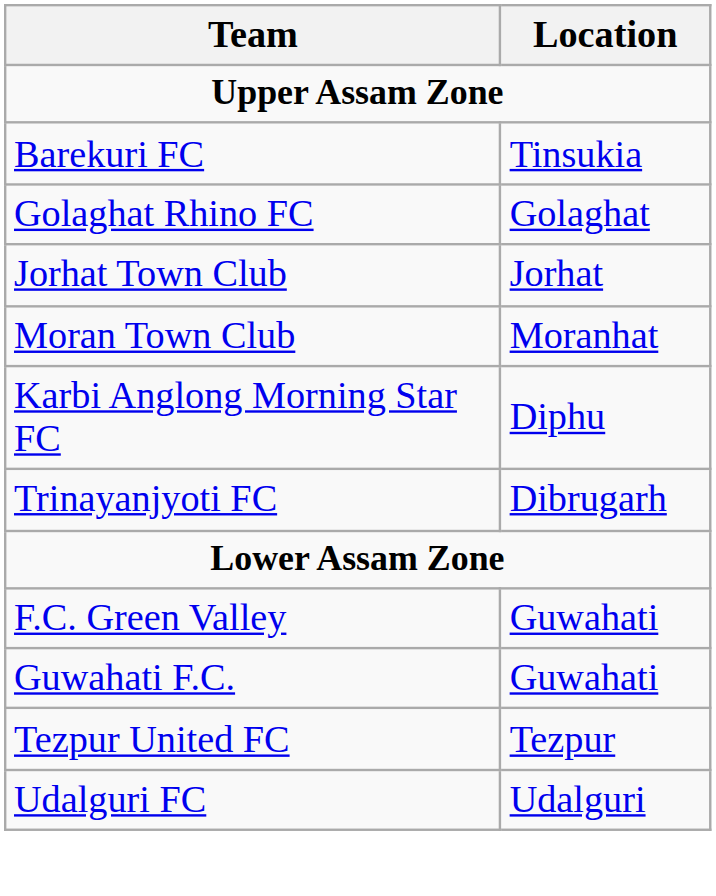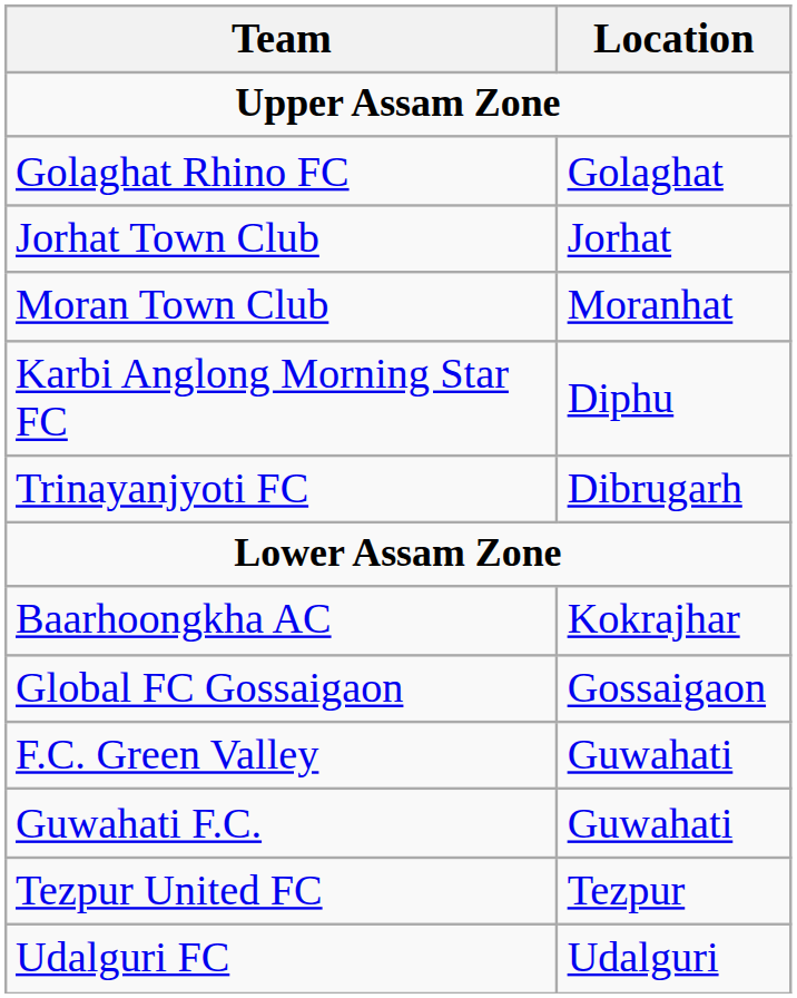 <table class="wikitable">
 <tr>
 <th width="200px">Team</th>
 <th width="80px">Location</th>
 </tr>
 <tr>
 <td style="text-align:center; font-size:15px;" colspan="2"><strong>Upper Assam Zone</strong></td>
-</tr>
-<tr>
-<td><a href='#'>Barekuri FC</a></td>
-<td><a href='#'>Tinsukia</a></td>
 </tr>
 <tr>
 <td><a href='#'>Golaghat Rhino FC</a></td>
 <td><a href='#'>Golaghat</a></td>
 </tr>
 <tr>
 <td><a href='#'>Jorhat Town Club</a></td>
 <td><a href='#'>Jorhat</a></td>
 </tr>
 <tr>
 <td><a href='#'>Moran Town Club</a></td>
 <td><a href='#'>Moranhat</a></td>
 </tr>
 <tr>
 <td><a href='#'>Karbi Anglong Morning Star FC</a></td>
 <td><a href='#'>Diphu</a></td>
 </tr>
 <tr>
 <td><a href='#'>Trinayanjyoti FC</a></td>
 <td><a href='#'>Dibrugarh</a></td>
 </tr>
 <tr>
 <td style="text-align:center; font-size:15px" colspan="2"><strong>Lower Assam Zone</strong></td>
 </tr>
 <tr>
+<td><a href='#'>Baarhoongkha AC</a></td>
+<td><a href='#'>Kokrajhar</a></td>
+</tr>
+<tr>
+<td><a href='#'>Global FC Gossaigaon</a></td>
+<td><a href='#'>Gossaigaon</a></td>
+</tr>
+<tr>
 <td><a href='#'>F.C. Green Valley</a></td>
 <td><a href='#'>Guwahati</a></td>
 </tr>
 <tr>
 <td><a href='#'>Guwahati F.C.</a></td>
 <td><a href='#'>Guwahati</a></td>
 </tr>
 <tr>
 <td><a href='#'>Tezpur United FC</a></td>
 <td><a href='#'>Tezpur</a></td>
 </tr>
 <tr>
 <td><a href='#'>Udalguri FC</a></td>
 <td><a href='#'>Udalguri</a></td>
 </tr>
 </table>
